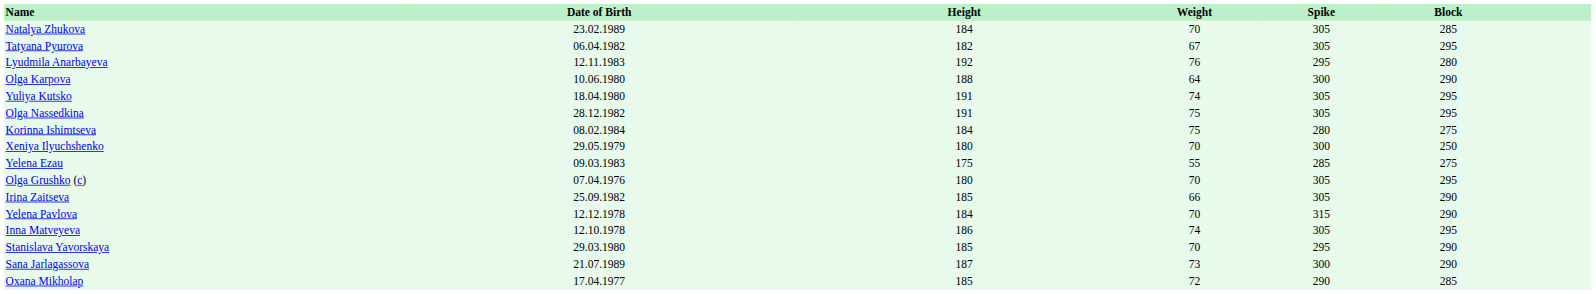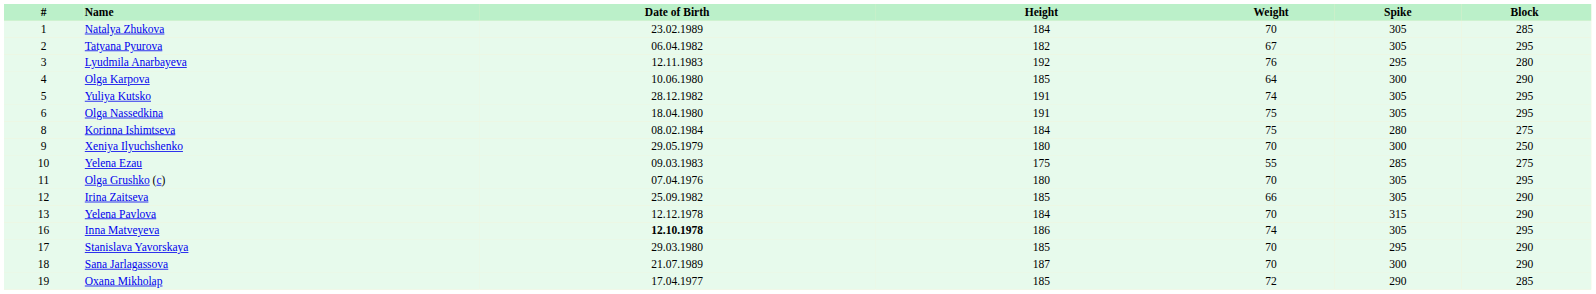 <table border=0 cellpadding=2 cellspacing=0  |- bgcolor=#FFECCE style="text-align:center; font-size:90%;" width=100%>
 <tr bgcolor=#BBF0C9>
+<th width=5%>#</th>
 <th width=25% align=left>Name</th>
 <th width=25%>Date of Birth</th>
 <th width=21%>Height</th>
 <th width=8%>Weight</th>
 <th width=8%>Spike</th>
 <th width=8%>Block</th>
 <th></th>
 </tr>
 <tr bgcolor=#E7FAEC>
+<td>1</td>
 <td align=left><a href='#'>Natalya Zhukova</a></td>
 <td>23.02.1989</td>
 <td>184</td>
 <td>70</td>
 <td>305</td>
 <td>285</td>
 <td></td>
 </tr>
 <tr bgcolor=#E7FAEC>
+<td>2</td>
 <td align=left><a href='#'>Tatyana Pyurova</a></td>
 <td>06.04.1982</td>
 <td>182</td>
 <td>67</td>
 <td>305</td>
 <td>295</td>
 <td></td>
 </tr>
 <tr bgcolor=#E7FAEC>
+<td>3</td>
 <td align=left><a href='#'>Lyudmila Anarbayeva</a></td>
 <td>12.11.1983</td>
 <td>192</td>
 <td>76</td>
 <td>295</td>
 <td>280</td>
 <td></td>
 </tr>
 <tr bgcolor=#E7FAEC>
+<td>4</td>
 <td align=left><a href='#'>Olga Karpova</a></td>
 <td>10.06.1980</td>
-<td>188</td>
+<td>185</td>
 <td>64</td>
 <td>300</td>
 <td>290</td>
 <td></td>
 </tr>
 <tr bgcolor=#E7FAEC>
+<td>5</td>
 <td align=left><a href='#'>Yuliya Kutsko</a></td>
-<td>18.04.1980</td>
+<td>28.12.1982</td>
 <td>191</td>
 <td>74</td>
 <td>305</td>
 <td>295</td>
 <td></td>
 </tr>
 <tr bgcolor=#E7FAEC>
+<td>6</td>
 <td align=left><a href='#'>Olga Nassedkina</a></td>
-<td>28.12.1982</td>
+<td>18.04.1980</td>
 <td>191</td>
 <td>75</td>
 <td>305</td>
 <td>295</td>
 <td></td>
 </tr>
 <tr bgcolor=#E7FAEC>
+<td>8</td>
 <td align=left><a href='#'>Korinna Ishimtseva</a></td>
 <td>08.02.1984</td>
 <td>184</td>
 <td>75</td>
 <td>280</td>
 <td>275</td>
 <td></td>
 </tr>
 <tr bgcolor=#E7FAEC>
+<td>9</td>
 <td align=left><a href='#'>Xeniya Ilyuchshenko</a></td>
 <td>29.05.1979</td>
 <td>180</td>
 <td>70</td>
 <td>300</td>
 <td>250</td>
 <td></td>
 </tr>
 <tr bgcolor=#E7FAEC>
+<td>10</td>
 <td align=left><a href='#'>Yelena Ezau</a></td>
 <td>09.03.1983</td>
 <td>175</td>
 <td>55</td>
 <td>285</td>
 <td>275</td>
 <td></td>
 </tr>
 <tr bgcolor=#E7FAEC>
+<td>11</td>
 <td align=left><a href='#'>Olga Grushko</a> (<a href='#'>c</a>)</td>
 <td>07.04.1976</td>
 <td>180</td>
 <td>70</td>
 <td>305</td>
 <td>295</td>
 <td></td>
 </tr>
 <tr bgcolor=#E7FAEC>
+<td>12</td>
 <td align=left><a href='#'>Irina Zaitseva</a></td>
 <td>25.09.1982</td>
 <td>185</td>
 <td>66</td>
 <td>305</td>
 <td>290</td>
 <td></td>
 </tr>
 <tr bgcolor=#E7FAEC>
+<td>13</td>
 <td align=left><a href='#'>Yelena Pavlova</a></td>
 <td>12.12.1978</td>
 <td>184</td>
 <td>70</td>
 <td>315</td>
 <td>290</td>
 <td></td>
 </tr>
 <tr bgcolor=#E7FAEC>
+<td>16</td>
 <td align=left><a href='#'>Inna Matveyeva</a></td>
-<td>12.10.1978</td>
+<td><strong>12.10.1978</strong></td>
 <td>186</td>
 <td>74</td>
 <td>305</td>
 <td>295</td>
 <td></td>
 </tr>
 <tr bgcolor=#E7FAEC>
+<td>17</td>
 <td align=left><a href='#'>Stanislava Yavorskaya</a></td>
 <td>29.03.1980</td>
 <td>185</td>
 <td>70</td>
 <td>295</td>
 <td>290</td>
 <td></td>
 </tr>
 <tr bgcolor=#E7FAEC>
+<td>18</td>
 <td align=left><a href='#'>Sana Jarlagassova</a></td>
 <td>21.07.1989</td>
 <td>187</td>
-<td>73</td>
+<td>70</td>
 <td>300</td>
 <td>290</td>
 <td></td>
 </tr>
 <tr bgcolor=#E7FAEC>
+<td>19</td>
 <td align=left><a href='#'>Oxana Mikholap</a></td>
 <td>17.04.1977</td>
 <td>185</td>
 <td>72</td>
 <td>290</td>
 <td>285</td>
 <td></td>
 </tr>
 </table>
